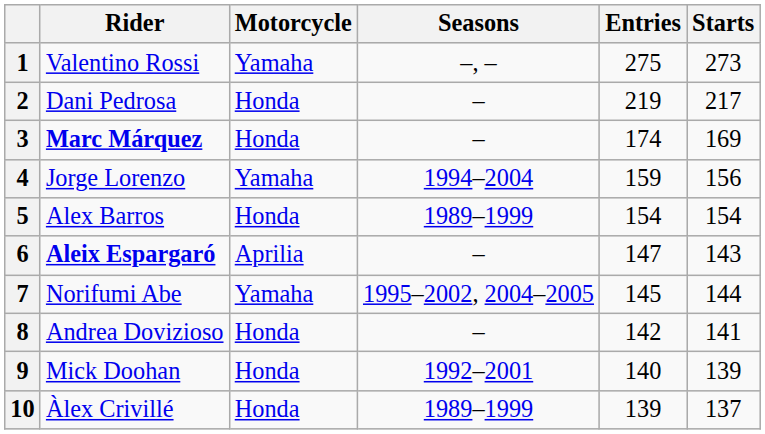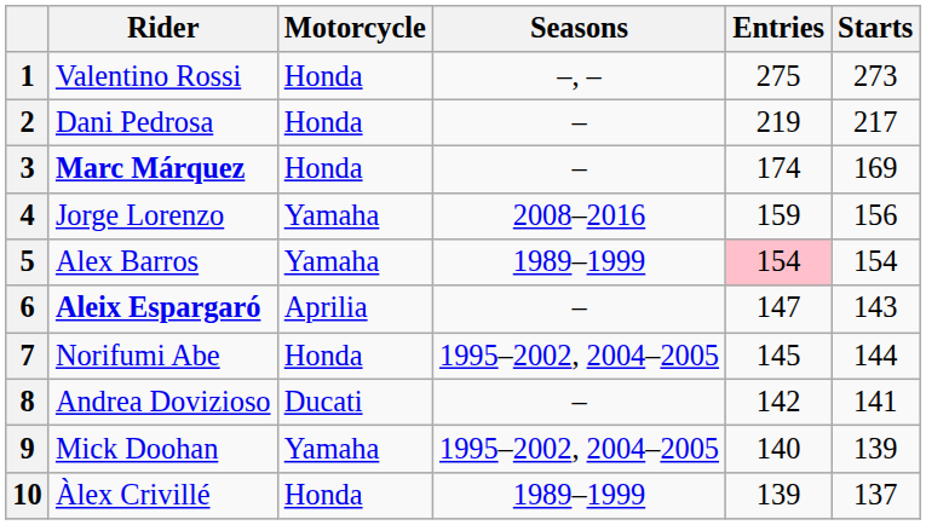 <table class="wikitable">
 <tr>
 <th></th>
 <th>Rider</th>
 <th>Motorcycle</th>
 <th>Seasons</th>
 <th>Entries</th>
 <th>Starts</th>
 </tr>
 <tr align="center">
 <th>1</th>
 <td align="left"> <a href='#'>Valentino Rossi</a></td>
-<td align="left"><a href='#'>Yamaha</a></td>
+<td align="left"><a href='#'>Honda</a></td>
 <td>–, –</td>
 <td>275</td>
 <td>273</td>
 </tr>
 <tr align="center">
 <th>2</th>
 <td align="left"> <a href='#'>Dani Pedrosa</a></td>
 <td align="left"><a href='#'>Honda</a></td>
 <td>–</td>
 <td>219</td>
 <td>217</td>
 </tr>
 <tr align="center">
 <th>3</th>
 <td align="left"> <strong><a href='#'>Marc Márquez</a></strong></td>
 <td align="left"><a href='#'>Honda</a></td>
 <td>–</td>
 <td>174</td>
 <td>169</td>
 </tr>
 <tr align="center">
 <th>4</th>
 <td align="left"> <a href='#'>Jorge Lorenzo</a></td>
 <td align="left"><a href='#'>Yamaha</a></td>
-<td><a href='#'>1994</a>–<a href='#'>2004</a></td>
+<td><a href='#'>2008</a>–<a href='#'>2016</a></td>
 <td>159</td>
 <td>156</td>
 </tr>
 <tr align="center">
 <th>5</th>
 <td align="left"> <a href='#'>Alex Barros</a></td>
-<td align="left"><a href='#'>Honda</a></td>
+<td align="left"><a href='#'>Yamaha</a></td>
 <td><a href='#'>1989</a>–<a href='#'>1999</a></td>
-<td>154</td>
+<td style="background: pink;">154</td>
 <td>154</td>
 </tr>
 <tr align="center">
 <th>6</th>
 <td align="left"> <strong><a href='#'>Aleix Espargaró</a></strong></td>
 <td align="left"><a href='#'>Aprilia</a></td>
 <td>–</td>
 <td>147</td>
 <td>143</td>
 </tr>
 <tr align="center">
 <th>7</th>
 <td align="left"> <a href='#'>Norifumi Abe</a></td>
-<td align="left"><a href='#'>Yamaha</a></td>
+<td align="left"><a href='#'>Honda</a></td>
 <td><a href='#'>1995</a>–<a href='#'>2002</a>, <a href='#'>2004</a>–<a href='#'>2005</a></td>
 <td>145</td>
 <td>144</td>
 </tr>
 <tr align="center">
 <th>8</th>
 <td align="left"> <a href='#'>Andrea Dovizioso</a></td>
-<td align="left"><a href='#'>Honda</a></td>
+<td align="left"><a href='#'>Ducati</a></td>
 <td>–</td>
 <td>142</td>
 <td>141</td>
 </tr>
 <tr align="center">
 <th>9</th>
 <td align="left"> <a href='#'>Mick Doohan</a></td>
-<td align="left"><a href='#'>Honda</a></td>
-<td><a href='#'>1992</a>–<a href='#'>2001</a></td>
+<td align="left"><a href='#'>Yamaha</a></td>
+<td><a href='#'>1995</a>–<a href='#'>2002</a>, <a href='#'>2004</a>–<a href='#'>2005</a></td>
 <td>140</td>
 <td>139</td>
 </tr>
 <tr align="center">
 <th>10</th>
 <td align="left"> <a href='#'>Àlex Crivillé</a></td>
 <td align="left"><a href='#'>Honda</a></td>
 <td><a href='#'>1989</a>–<a href='#'>1999</a></td>
 <td>139</td>
 <td>137</td>
 </tr>
 </table>
